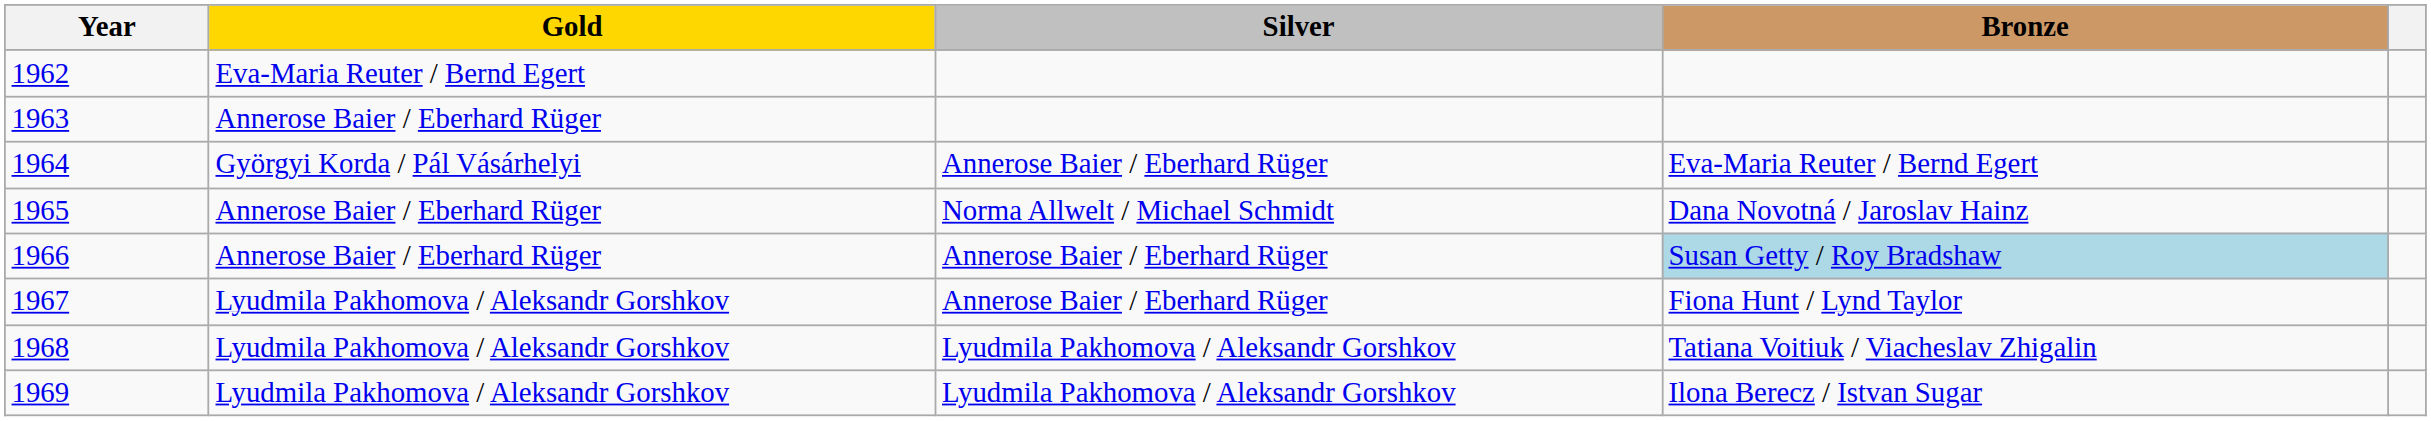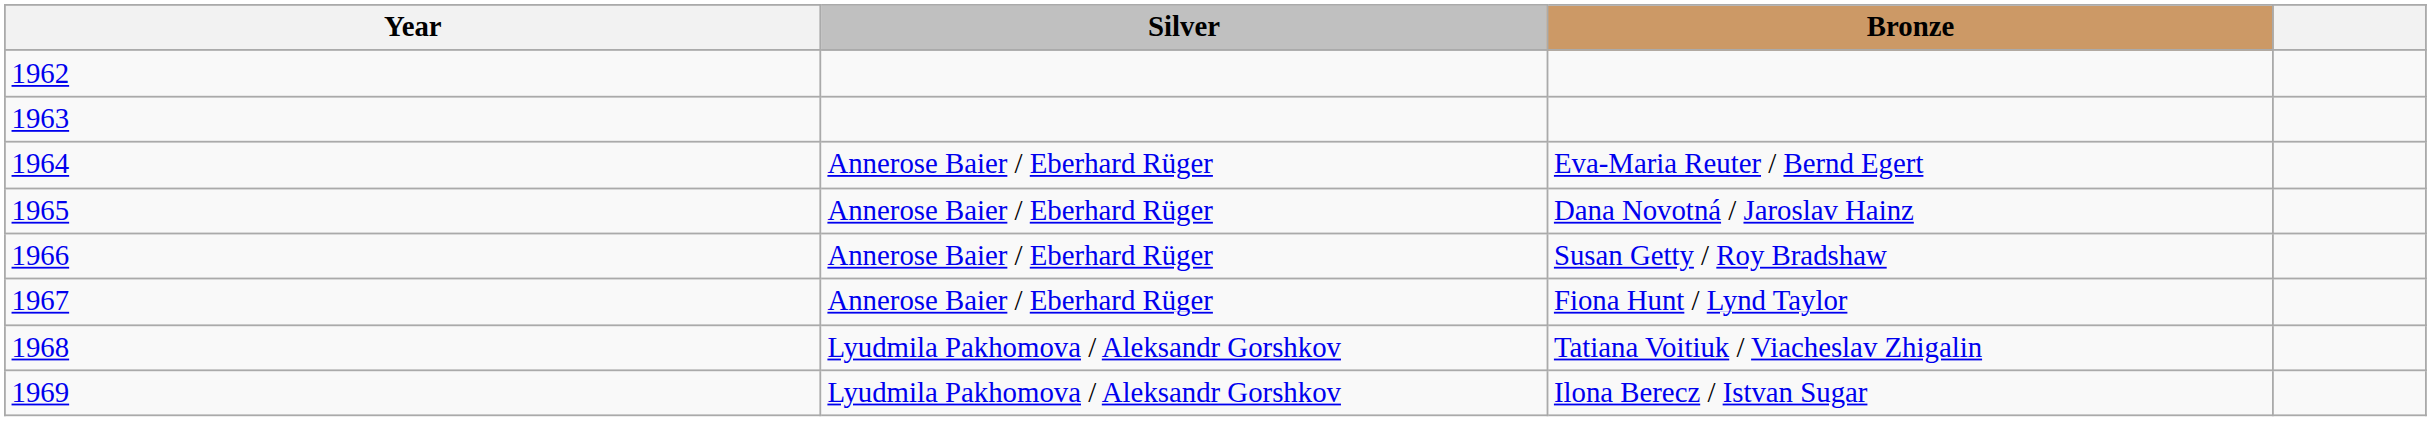 <table class="wikitable unsortable" style="text-align:left; width:85%">
 <tr>
 <th scope="col" style="text-align:center">Year</th>
-<td scope="col" style="text-align:center; width:30%; background:gold"><strong>Gold</strong></td>
 <td scope="col" style="text-align:center; width:30%; background:silver"><strong>Silver</strong></td>
 <td scope="col" style="text-align:center; width:30%; background:#c96"><strong>Bronze</strong></td>
 <th scope="col" style="text-align:center"></th>
 </tr>
 <tr>
 <td><a href='#'>1962</a></td>
-<td> <a href='#'>Eva-Maria Reuter</a> / <a href='#'>Bernd Egert</a></td>
 <td></td>
 <td></td>
 <td></td>
 </tr>
 <tr>
 <td><a href='#'>1963</a></td>
-<td> <a href='#'>Annerose Baier</a> / <a href='#'>Eberhard Rüger</a></td>
 <td></td>
 <td></td>
 <td></td>
 </tr>
 <tr>
 <td><a href='#'>1964</a></td>
-<td> <a href='#'>Györgyi Korda</a> / <a href='#'>Pál Vásárhelyi</a></td>
 <td> <a href='#'>Annerose Baier</a> / <a href='#'>Eberhard Rüger</a></td>
 <td> <a href='#'>Eva-Maria Reuter</a> / <a href='#'>Bernd Egert</a></td>
 <td></td>
 </tr>
 <tr>
 <td><a href='#'>1965</a></td>
 <td> <a href='#'>Annerose Baier</a> / <a href='#'>Eberhard Rüger</a></td>
-<td> <a href='#'>Norma Allwelt</a> / <a href='#'>Michael Schmidt</a></td>
 <td> <a href='#'>Dana Novotná</a> / <a href='#'>Jaroslav Hainz</a></td>
 <td></td>
 </tr>
 <tr>
 <td><a href='#'>1966</a></td>
 <td> <a href='#'>Annerose Baier</a> / <a href='#'>Eberhard Rüger</a></td>
-<td> <a href='#'>Annerose Baier</a> / <a href='#'>Eberhard Rüger</a></td>
-<td style="background: lightblue;"> <a href='#'>Susan Getty</a> / <a href='#'>Roy Bradshaw</a></td>
+<td> <a href='#'>Susan Getty</a> / <a href='#'>Roy Bradshaw</a></td>
 <td></td>
 </tr>
 <tr>
 <td><a href='#'>1967</a></td>
-<td> <a href='#'>Lyudmila Pakhomova</a> / <a href='#'>Aleksandr Gorshkov</a></td>
 <td> <a href='#'>Annerose Baier</a> / <a href='#'>Eberhard Rüger</a></td>
 <td> <a href='#'>Fiona Hunt</a> / <a href='#'>Lynd Taylor</a></td>
 <td></td>
 </tr>
 <tr>
 <td><a href='#'>1968</a></td>
 <td> <a href='#'>Lyudmila Pakhomova</a> / <a href='#'>Aleksandr Gorshkov</a></td>
-<td> <a href='#'>Lyudmila Pakhomova</a> / <a href='#'>Aleksandr Gorshkov</a></td>
 <td> <a href='#'>Tatiana Voitiuk</a> / <a href='#'>Viacheslav Zhigalin</a></td>
 <td></td>
 </tr>
 <tr>
 <td><a href='#'>1969</a></td>
 <td> <a href='#'>Lyudmila Pakhomova</a> / <a href='#'>Aleksandr Gorshkov</a></td>
-<td> <a href='#'>Lyudmila Pakhomova</a> / <a href='#'>Aleksandr Gorshkov</a></td>
 <td> <a href='#'>Ilona Berecz</a> / <a href='#'>Istvan Sugar</a></td>
 <td></td>
 </tr>
 </table>
